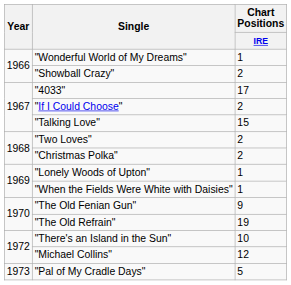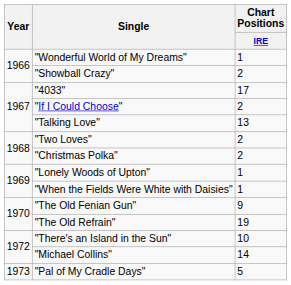 <table class="wikitable">
 <tr>
 <th rowspan="2">Year</th>
 <th rowspan="2">Single</th>
 <th colspan="1">Chart Positions</th>
 </tr>
 <tr>
 <th width="50"><small><a href='#'>IRE</a></small></th>
 </tr>
 <tr>
 <td rowspan=2>1966</td>
 <td>"Wonderful World of My Dreams"</td>
 <td>1</td>
 </tr>
 <tr>
 <td>"Showball Crazy"</td>
 <td>2</td>
 </tr>
 <tr>
 <td rowspan=3>1967</td>
 <td>"4033"</td>
 <td>17</td>
 </tr>
 <tr>
 <td>"<a href='#'>If I Could Choose</a>"</td>
 <td>2</td>
 </tr>
 <tr>
 <td>"Talking Love"</td>
-<td>15</td>
+<td>13</td>
 </tr>
 <tr>
 <td rowspan=2>1968</td>
 <td>"Two Loves"</td>
 <td>2</td>
 </tr>
 <tr>
 <td>"Christmas Polka"</td>
 <td>2</td>
 </tr>
 <tr>
 <td rowspan=2>1969</td>
 <td>"Lonely Woods of Upton"</td>
 <td>1</td>
 </tr>
 <tr>
 <td>"When the Fields Were White with Daisies"</td>
 <td>1</td>
 </tr>
 <tr>
 <td rowspan=2>1970</td>
 <td>"The Old Fenian Gun"</td>
 <td>9</td>
 </tr>
 <tr>
 <td>"The Old Refrain"</td>
 <td>19</td>
 </tr>
 <tr>
 <td rowspan=2>1972</td>
 <td>"There's an Island in the Sun"</td>
 <td>10</td>
 </tr>
 <tr>
 <td>"Michael Collins"</td>
-<td>12</td>
+<td>14</td>
 </tr>
 <tr>
 <td>1973</td>
 <td>"Pal of My Cradle Days"</td>
 <td>5</td>
 </tr>
 </table>
